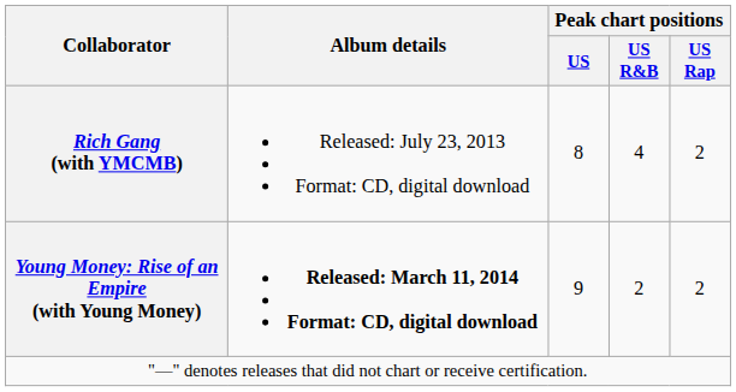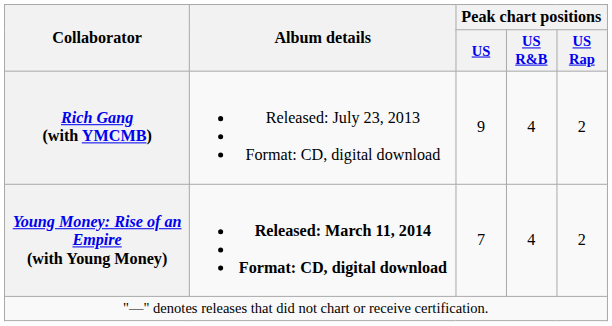 <table class="wikitable plainrowheaders" style="text-align:center;">
 <tr>
 <th scope="col" rowspan="2" style="width:11em;">Collaborator</th>
 <th scope="col" rowspan="2" style="width:16em;">Album details</th>
 <th scope="col" colspan="3">Peak chart positions</th>
 </tr>
 <tr>
 <th scope="col" style="width:3em;font-size:90%;"><a href='#'>US</a><br></th>
 <th scope="col" style="width:3em;font-size:90%;"><a href='#'>US R&B</a><br></th>
 <th scope="col" style="width:3em;font-size:90%;"><a href='#'>US Rap</a><br></th>
 </tr>
 <tr>
 <th scope="row"><em><a href='#'>Rich Gang</a></em><br><span>(with <a href='#'>YMCMB</a>)</span></th>
 <td><br><ul><li>Released: July 23, 2013</li><li></li><li>Format: CD, digital download</li></ul></td>
-<td>8</td>
+<td>9</td>
 <td>4</td>
 <td>2</td>
 </tr>
 <tr>
 <th scope="row"><em><a href='#'>Young Money: Rise of an Empire</a></em><br><span>(with Young Money)</span></th>
 <td><strong><br><ul><li>Released: March 11, 2014</li><li></li><li>Format: CD, digital download</li></ul></strong></td>
-<td>9</td>
-<td>2</td>
+<td>7</td>
+<td>4</td>
 <td>2</td>
 </tr>
 <tr>
 <td colspan="14" style="font-size:90%">"—" denotes releases that did not chart or receive certification.</td>
 </tr>
 </table>
